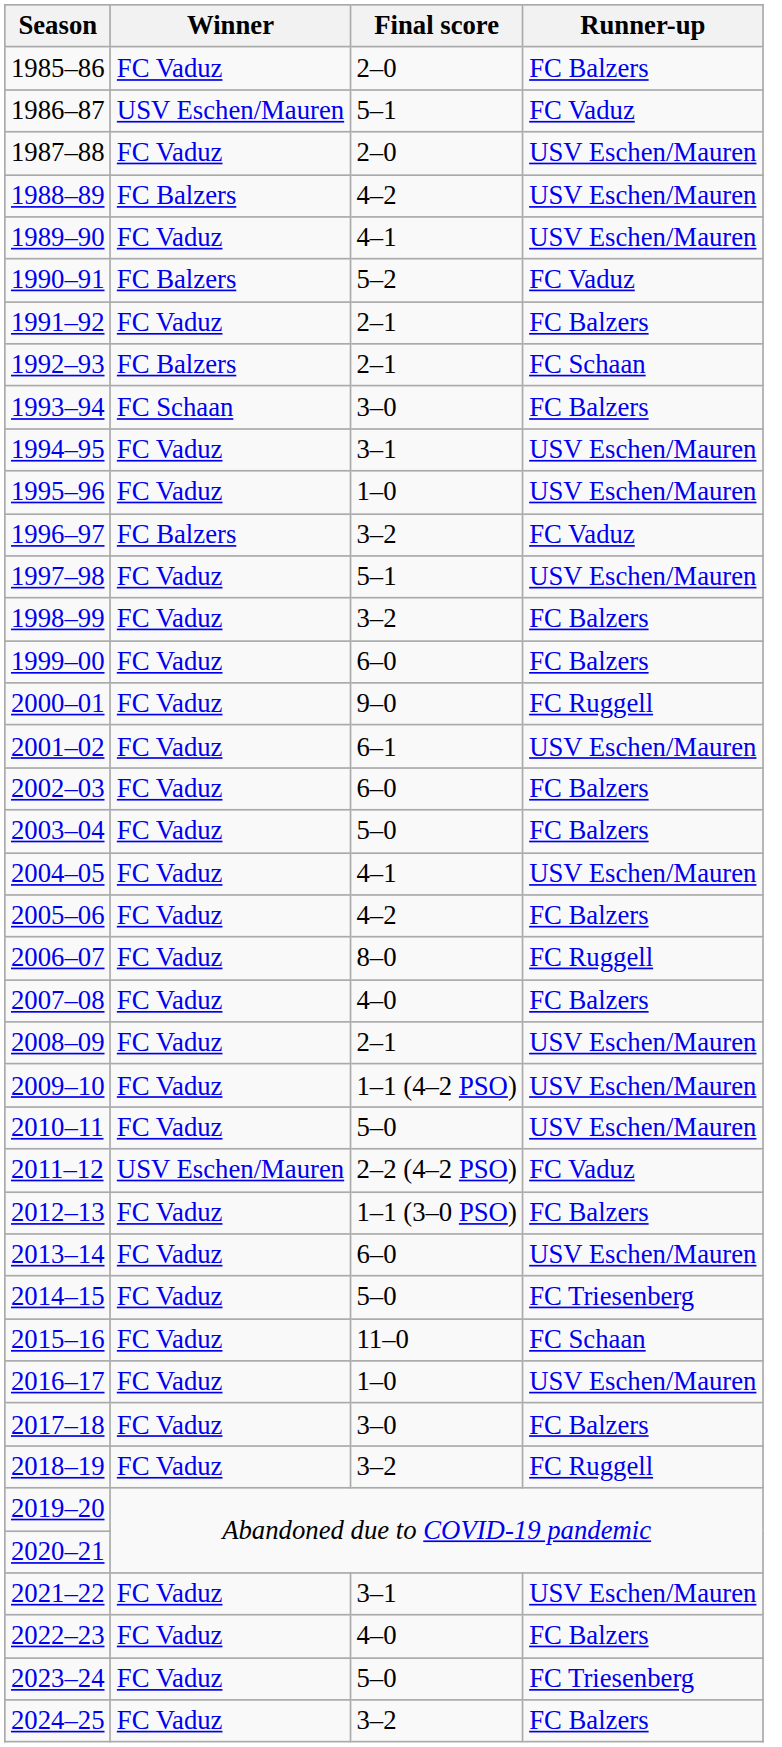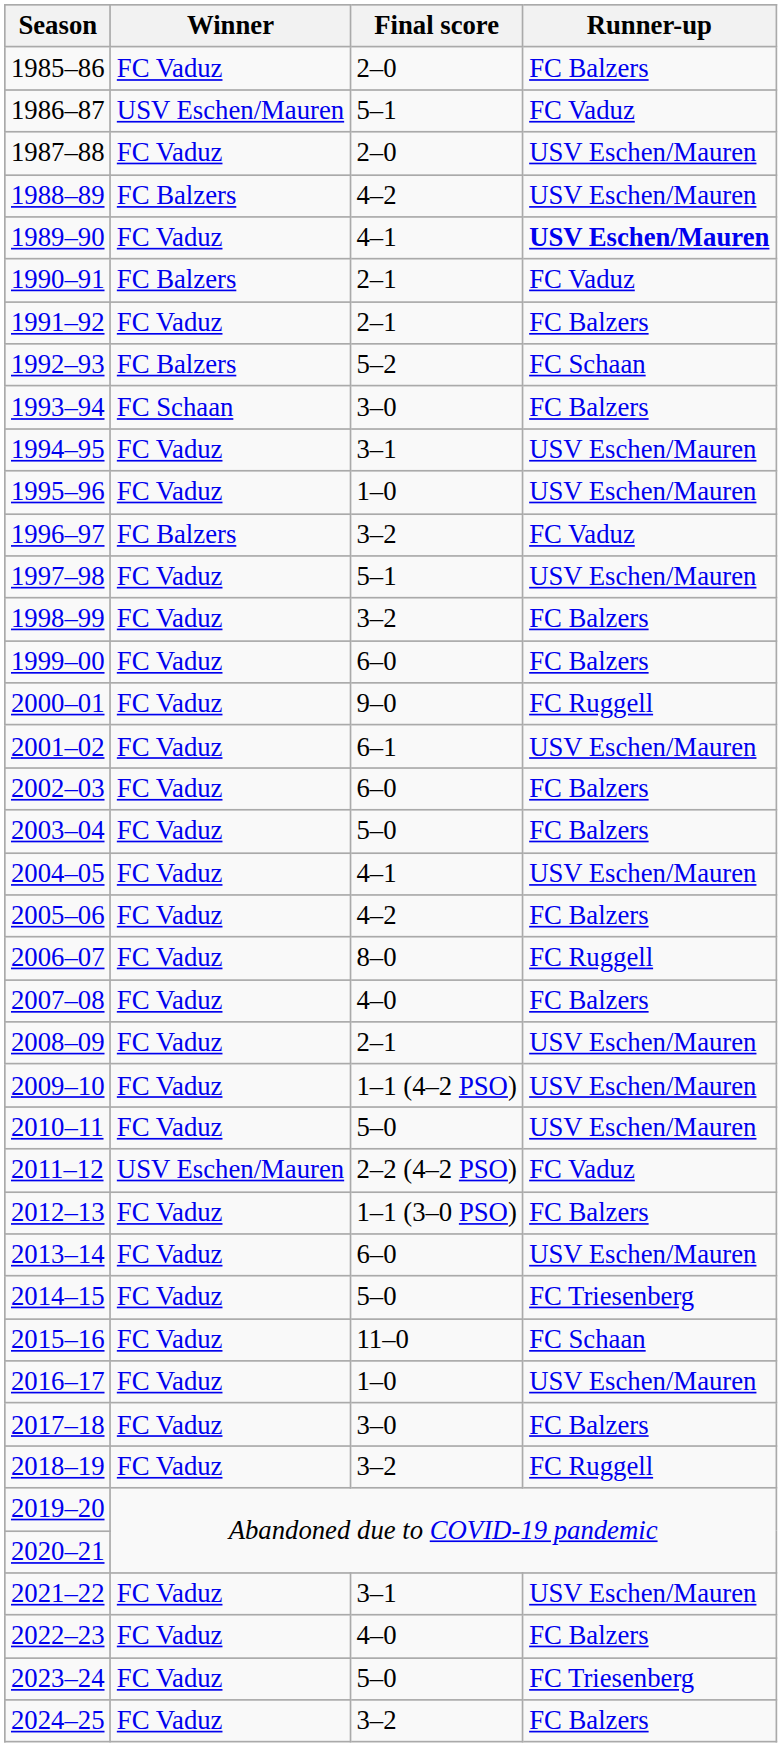 <table class="sortable wikitable">
 <tr>
 <th>Season</th>
 <th>Winner</th>
 <th>Final score</th>
 <th>Runner-up</th>
 </tr>
 <tr>
 <td>1985–86</td>
 <td><a href='#'>FC Vaduz</a></td>
 <td>2–0</td>
 <td><a href='#'>FC Balzers</a></td>
 </tr>
 <tr>
 <td>1986–87</td>
 <td><a href='#'>USV Eschen/Mauren</a></td>
 <td>5–1</td>
 <td><a href='#'>FC Vaduz</a></td>
 </tr>
 <tr>
 <td>1987–88</td>
 <td><a href='#'>FC Vaduz</a></td>
 <td>2–0</td>
 <td><a href='#'>USV Eschen/Mauren</a></td>
 </tr>
 <tr>
 <td><a href='#'>1988–89</a></td>
 <td><a href='#'>FC Balzers</a></td>
 <td>4–2</td>
 <td><a href='#'>USV Eschen/Mauren</a></td>
 </tr>
 <tr>
 <td><a href='#'>1989–90</a></td>
 <td><a href='#'>FC Vaduz</a></td>
 <td>4–1</td>
-<td><a href='#'>USV Eschen/Mauren</a></td>
+<td><strong><a href='#'>USV Eschen/Mauren</a></strong></td>
 </tr>
 <tr>
 <td><a href='#'>1990–91</a></td>
 <td><a href='#'>FC Balzers</a></td>
-<td>5–2</td>
+<td>2–1</td>
 <td><a href='#'>FC Vaduz</a></td>
 </tr>
 <tr>
 <td><a href='#'>1991–92</a></td>
 <td><a href='#'>FC Vaduz</a></td>
 <td>2–1</td>
 <td><a href='#'>FC Balzers</a></td>
 </tr>
 <tr>
 <td><a href='#'>1992–93</a></td>
 <td><a href='#'>FC Balzers</a></td>
-<td>2–1</td>
+<td>5–2</td>
 <td><a href='#'>FC Schaan</a></td>
 </tr>
 <tr>
 <td><a href='#'>1993–94</a></td>
 <td><a href='#'>FC Schaan</a></td>
 <td>3–0</td>
 <td><a href='#'>FC Balzers</a></td>
 </tr>
 <tr>
 <td><a href='#'>1994–95</a></td>
 <td><a href='#'>FC Vaduz</a></td>
 <td>3–1</td>
 <td><a href='#'>USV Eschen/Mauren</a></td>
 </tr>
 <tr>
 <td><a href='#'>1995–96</a></td>
 <td><a href='#'>FC Vaduz</a></td>
 <td>1–0</td>
 <td><a href='#'>USV Eschen/Mauren</a></td>
 </tr>
 <tr>
 <td><a href='#'>1996–97</a></td>
 <td><a href='#'>FC Balzers</a></td>
 <td>3–2</td>
 <td><a href='#'>FC Vaduz</a></td>
 </tr>
 <tr>
 <td><a href='#'>1997–98</a></td>
 <td><a href='#'>FC Vaduz</a></td>
 <td>5–1</td>
 <td><a href='#'>USV Eschen/Mauren</a></td>
 </tr>
 <tr>
 <td><a href='#'>1998–99</a></td>
 <td><a href='#'>FC Vaduz</a></td>
 <td>3–2</td>
 <td><a href='#'>FC Balzers</a></td>
 </tr>
 <tr>
 <td><a href='#'>1999–00</a></td>
 <td><a href='#'>FC Vaduz</a></td>
 <td>6–0</td>
 <td><a href='#'>FC Balzers</a></td>
 </tr>
 <tr>
 <td><a href='#'>2000–01</a></td>
 <td><a href='#'>FC Vaduz</a></td>
 <td>9–0</td>
 <td><a href='#'>FC Ruggell</a></td>
 </tr>
 <tr>
 <td><a href='#'>2001–02</a></td>
 <td><a href='#'>FC Vaduz</a></td>
 <td>6–1</td>
 <td><a href='#'>USV Eschen/Mauren</a></td>
 </tr>
 <tr>
 <td><a href='#'>2002–03</a></td>
 <td><a href='#'>FC Vaduz</a></td>
 <td>6–0</td>
 <td><a href='#'>FC Balzers</a></td>
 </tr>
 <tr>
 <td><a href='#'>2003–04</a></td>
 <td><a href='#'>FC Vaduz</a></td>
 <td>5–0</td>
 <td><a href='#'>FC Balzers</a></td>
 </tr>
 <tr>
 <td><a href='#'>2004–05</a></td>
 <td><a href='#'>FC Vaduz</a></td>
 <td>4–1</td>
 <td><a href='#'>USV Eschen/Mauren</a></td>
 </tr>
 <tr>
 <td><a href='#'>2005–06</a></td>
 <td><a href='#'>FC Vaduz</a></td>
 <td>4–2</td>
 <td><a href='#'>FC Balzers</a></td>
 </tr>
 <tr>
 <td><a href='#'>2006–07</a></td>
 <td><a href='#'>FC Vaduz</a></td>
 <td>8–0</td>
 <td><a href='#'>FC Ruggell</a></td>
 </tr>
 <tr>
 <td><a href='#'>2007–08</a></td>
 <td><a href='#'>FC Vaduz</a></td>
 <td>4–0</td>
 <td><a href='#'>FC Balzers</a></td>
 </tr>
 <tr>
 <td><a href='#'>2008–09</a></td>
 <td><a href='#'>FC Vaduz</a></td>
 <td>2–1</td>
 <td><a href='#'>USV Eschen/Mauren</a></td>
 </tr>
 <tr>
 <td><a href='#'>2009–10</a></td>
 <td><a href='#'>FC Vaduz</a></td>
 <td>1–1 (4–2 <a href='#'>PSO</a>)</td>
 <td><a href='#'>USV Eschen/Mauren</a></td>
 </tr>
 <tr>
 <td><a href='#'>2010–11</a></td>
 <td><a href='#'>FC Vaduz</a></td>
 <td>5–0</td>
 <td><a href='#'>USV Eschen/Mauren</a></td>
 </tr>
 <tr>
 <td><a href='#'>2011–12</a></td>
 <td><a href='#'>USV Eschen/Mauren</a></td>
 <td>2–2 (4–2 <a href='#'>PSO</a>)</td>
 <td><a href='#'>FC Vaduz</a></td>
 </tr>
 <tr>
 <td><a href='#'>2012–13</a></td>
 <td><a href='#'>FC Vaduz</a></td>
 <td>1–1 (3–0 <a href='#'>PSO</a>)</td>
 <td><a href='#'>FC Balzers</a></td>
 </tr>
 <tr>
 <td><a href='#'>2013–14</a></td>
 <td><a href='#'>FC Vaduz</a></td>
 <td>6–0</td>
 <td><a href='#'>USV Eschen/Mauren</a></td>
 </tr>
 <tr>
 <td><a href='#'>2014–15</a></td>
 <td><a href='#'>FC Vaduz</a></td>
 <td>5–0</td>
 <td><a href='#'>FC Triesenberg</a></td>
 </tr>
 <tr>
 <td><a href='#'>2015–16</a></td>
 <td><a href='#'>FC Vaduz</a></td>
 <td>11–0</td>
 <td><a href='#'>FC Schaan</a></td>
 </tr>
 <tr>
 <td><a href='#'>2016–17</a></td>
 <td><a href='#'>FC Vaduz</a></td>
 <td>1–0</td>
 <td><a href='#'>USV Eschen/Mauren</a></td>
 </tr>
 <tr>
 <td><a href='#'>2017–18</a></td>
 <td><a href='#'>FC Vaduz</a></td>
 <td>3–0</td>
 <td><a href='#'>FC Balzers</a></td>
 </tr>
 <tr>
 <td><a href='#'>2018–19</a></td>
 <td><a href='#'>FC Vaduz</a></td>
 <td>3–2</td>
 <td><a href='#'>FC Ruggell</a></td>
 </tr>
 <tr>
 <td><a href='#'>2019–20</a></td>
 <td colspan=3 rowspan=2 align=center><em>Abandoned due to <a href='#'>COVID-19 pandemic</a></em></td>
 </tr>
 <tr>
 <td><a href='#'>2020–21</a></td>
 </tr>
 <tr>
 <td><a href='#'>2021–22</a></td>
 <td><a href='#'>FC Vaduz</a></td>
 <td>3–1</td>
 <td><a href='#'>USV Eschen/Mauren</a></td>
 </tr>
 <tr>
 <td><a href='#'>2022–23</a></td>
 <td><a href='#'>FC Vaduz</a></td>
 <td>4–0</td>
 <td><a href='#'>FC Balzers</a></td>
 </tr>
 <tr>
 <td><a href='#'>2023–24</a></td>
 <td><a href='#'>FC Vaduz</a></td>
 <td>5–0</td>
 <td><a href='#'>FC Triesenberg</a></td>
 </tr>
 <tr>
 <td><a href='#'>2024–25</a></td>
 <td><a href='#'>FC Vaduz</a></td>
 <td>3–2</td>
 <td><a href='#'>FC Balzers</a></td>
 </tr>
 </table>
